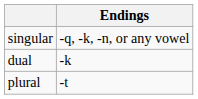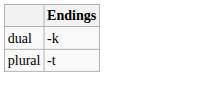 <table class="wikitable">
 <tr>
 <th></th>
 <th>Endings</th>
-</tr>
-<tr>
-<td>singular</td>
-<td>-q, -k, -n, or any vowel</td>
 </tr>
 <tr>
 <td>dual</td>
 <td>-k</td>
 </tr>
 <tr>
 <td>plural</td>
 <td>-t</td>
 </tr>
 </table>
